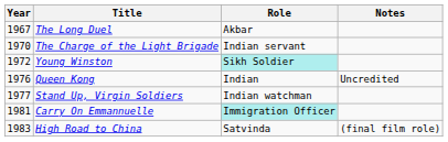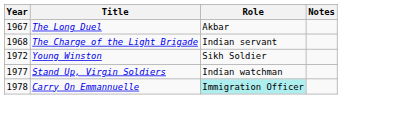 <table class="wikitable" style="font-size: 90%;">
 <tr>
 <th>Year</th>
 <th>Title</th>
 <th>Role</th>
 <th>Notes</th>
 </tr>
 <tr>
 <td rowspan="1">1967</td>
 <td><em><a href='#'>The Long Duel</a></em></td>
 <td>Akbar</td>
 <td></td>
 </tr>
 <tr>
-<td rowspan="1">1970</td>
+<td rowspan="1">1968</td>
 <td><em><a href='#'>The Charge of the Light Brigade</a></em></td>
 <td>Indian servant</td>
 <td></td>
 </tr>
 <tr>
 <td rowspan="1">1972</td>
 <td><em><a href='#'>Young Winston</a></em></td>
-<td style="background: paleturquoise;">Sikh Soldier</td>
+<td>Sikh Soldier</td>
 <td></td>
-</tr>
-<tr>
-<td rowspan="1">1976</td>
-<td><em><a href='#'>Queen Kong</a></em></td>
-<td>Indian</td>
-<td>Uncredited</td>
 </tr>
 <tr>
 <td rowspan="1">1977</td>
 <td><em><a href='#'>Stand Up, Virgin Soldiers</a></em></td>
 <td>Indian watchman</td>
 <td></td>
 </tr>
 <tr>
-<td rowspan="1">1981</td>
+<td rowspan="1">1978</td>
 <td><em><a href='#'>Carry On Emmannuelle</a></em></td>
 <td style="background: paleturquoise;">Immigration Officer</td>
 <td></td>
 </tr>
-<tr>
-<td rowspan="1">1983</td>
-<td><em><a href='#'>High Road to China</a></em></td>
-<td>Satvinda</td>
-<td>(final film role)</td>
-</tr>
 </table>
